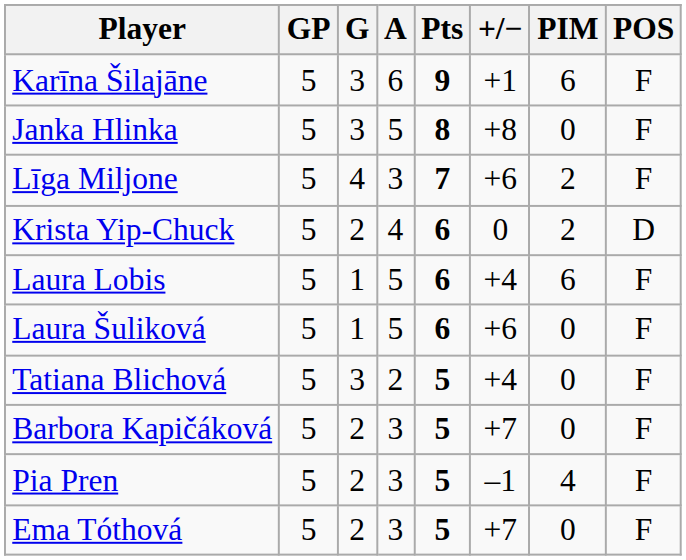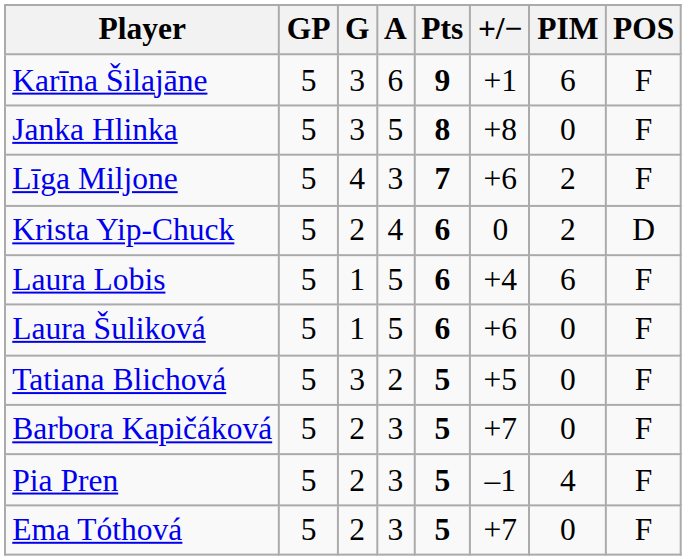 <table class="wikitable sortable" style="text-align:center;">
 <tr>
 <th>Player</th>
 <th>GP</th>
 <th>G</th>
 <th>A</th>
 <th>Pts</th>
 <th>+/−</th>
 <th>PIM</th>
 <th>POS</th>
 </tr>
 <tr>
 <td style="text-align:left;"> <a href='#'>Karīna Šilajāne</a></td>
 <td>5</td>
 <td>3</td>
 <td>6</td>
 <td><strong>9</strong></td>
 <td>+1</td>
 <td>6</td>
 <td>F</td>
 </tr>
 <tr>
 <td style="text-align:left;"> <a href='#'>Janka Hlinka</a></td>
 <td>5</td>
 <td>3</td>
 <td>5</td>
 <td><strong>8</strong></td>
 <td>+8</td>
 <td>0</td>
 <td>F</td>
 </tr>
 <tr>
 <td style="text-align:left;"> <a href='#'>Līga Miljone</a></td>
 <td>5</td>
 <td>4</td>
 <td>3</td>
 <td><strong>7</strong></td>
 <td>+6</td>
 <td>2</td>
 <td>F</td>
 </tr>
 <tr>
 <td style="text-align:left;"> <a href='#'>Krista Yip-Chuck</a></td>
 <td>5</td>
 <td>2</td>
 <td>4</td>
 <td><strong>6</strong></td>
 <td>0</td>
 <td>2</td>
 <td>D</td>
 </tr>
 <tr>
 <td style="text-align:left;"> <a href='#'>Laura Lobis</a></td>
 <td>5</td>
 <td>1</td>
 <td>5</td>
 <td><strong>6</strong></td>
 <td>+4</td>
 <td>6</td>
 <td>F</td>
 </tr>
 <tr>
 <td style="text-align:left;"> <a href='#'>Laura Šuliková</a></td>
 <td>5</td>
 <td>1</td>
 <td>5</td>
 <td><strong>6</strong></td>
 <td>+6</td>
 <td>0</td>
 <td>F</td>
 </tr>
 <tr>
 <td style="text-align:left;"> <a href='#'>Tatiana Blichová</a></td>
 <td>5</td>
 <td>3</td>
 <td>2</td>
 <td><strong>5</strong></td>
-<td>+4</td>
+<td>+5</td>
 <td>0</td>
 <td>F</td>
 </tr>
 <tr>
 <td style="text-align:left;"> <a href='#'>Barbora Kapičáková</a></td>
 <td>5</td>
 <td>2</td>
 <td>3</td>
 <td><strong>5</strong></td>
 <td>+7</td>
 <td>0</td>
 <td>F</td>
 </tr>
 <tr>
 <td style="text-align:left;"> <a href='#'>Pia Pren</a></td>
 <td>5</td>
 <td>2</td>
 <td>3</td>
 <td><strong>5</strong></td>
 <td>–1</td>
 <td>4</td>
 <td>F</td>
 </tr>
 <tr>
 <td style="text-align:left;"> <a href='#'>Ema Tóthová</a></td>
 <td>5</td>
 <td>2</td>
 <td>3</td>
 <td><strong>5</strong></td>
 <td>+7</td>
 <td>0</td>
 <td>F</td>
 </tr>
 </table>
